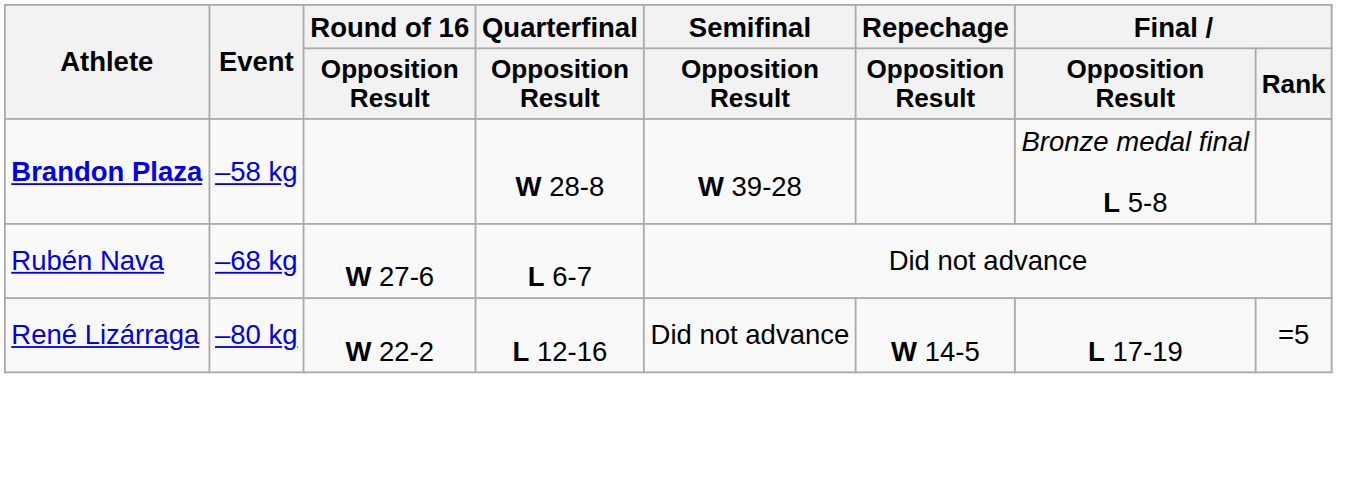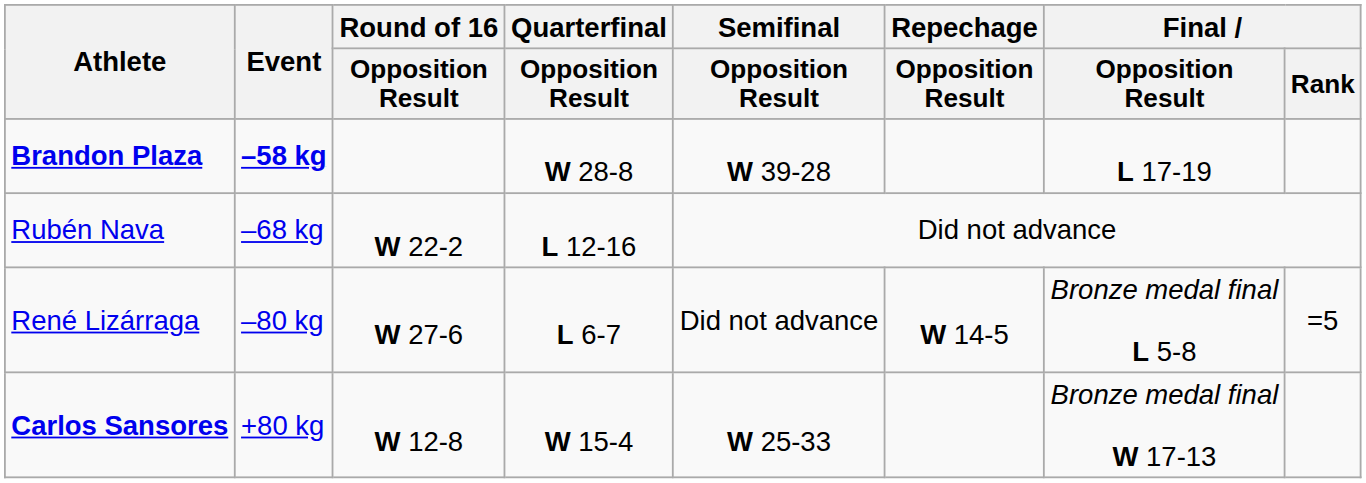 <table class=wikitable style=font-size:95%;text-align:center>
 <tr>
 <th rowspan=2>Athlete</th>
 <th rowspan=2>Event</th>
 <th>Round of 16</th>
 <th>Quarterfinal</th>
 <th>Semifinal</th>
 <th>Repechage</th>
 <th colspan=2>Final / </th>
 </tr>
 <tr style=font-size:95%>
 <th>Opposition<br>Result</th>
 <th>Opposition<br>Result</th>
 <th>Opposition<br>Result</th>
 <th>Opposition<br>Result</th>
 <th>Opposition<br>Result</th>
 <th>Rank</th>
 </tr>
 <tr>
 <td align=left><strong><a href='#'>Brandon Plaza</a></strong></td>
-<td align=left><a href='#'>–58 kg</a></td>
+<td align=left><strong><a href='#'>–58 kg</a></strong></td>
 <td></td>
 <td><br><strong>W</strong> 28-8</td>
 <td><br><strong>W</strong> 39-28</td>
 <td></td>
-<td><em>Bronze medal final</em><br><br><strong>L</strong> 5-8</td>
+<td><br><strong>L</strong> 17-19</td>
 <td></td>
 </tr>
 <tr>
 <td align=left><a href='#'>Rubén Nava</a></td>
 <td align=left><a href='#'>–68 kg</a></td>
-<td><br><strong>W</strong> 27-6</td>
-<td><br><strong>L</strong> 6-7</td>
+<td><br><strong>W</strong> 22-2</td>
+<td><br><strong>L</strong> 12-16</td>
 <td colspan=4>Did not advance</td>
 </tr>
 <tr>
 <td align=left><a href='#'>René Lizárraga</a></td>
 <td align=left><a href='#'>–80 kg</a></td>
-<td><br><strong>W</strong> 22-2</td>
-<td><br><strong>L</strong> 12-16</td>
+<td><br><strong>W</strong> 27-6</td>
+<td><br><strong>L</strong> 6-7</td>
 <td>Did not advance</td>
 <td><br><strong>W</strong> 14-5</td>
-<td><br><strong>L</strong> 17-19</td>
+<td><em>Bronze medal final</em><br><br><strong>L</strong> 5-8</td>
 <td>=5</td>
 </tr>
+<tr>
+<td align=left><strong><a href='#'>Carlos Sansores</a></strong></td>
+<td align=left><a href='#'>+80 kg</a></td>
+<td><br><strong>W</strong> 12-8</td>
+<td><br><strong>W</strong> 15-4</td>
+<td><br><strong>W</strong> 25-33</td>
+<td></td>
+<td><em>Bronze medal final</em><br><br><strong>W</strong> 17-13</td>
+<td></td>
+</tr>
 </table>
